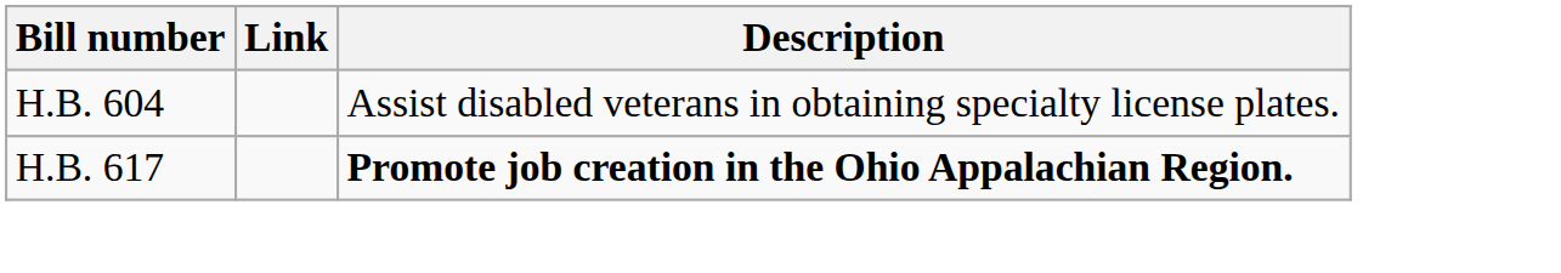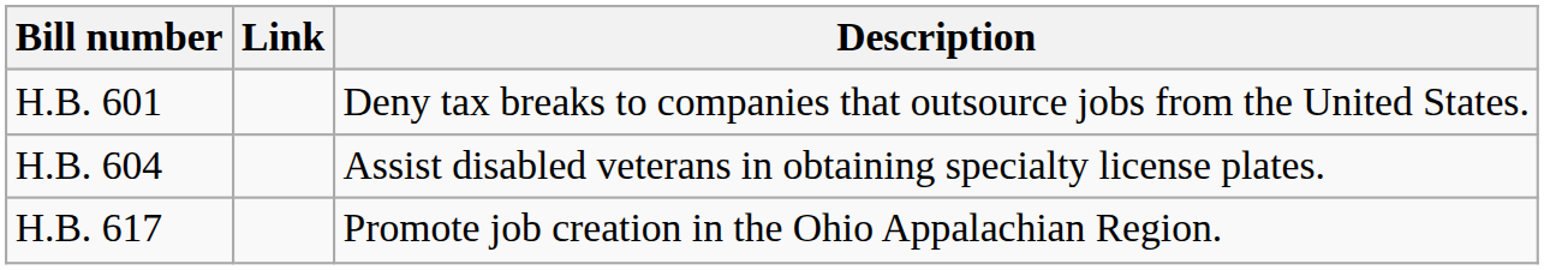 <table class="wikitable">
 <tr>
 <th>Bill number</th>
 <th>Link</th>
 <th>Description</th>
+</tr>
+<tr>
+<td>H.B. 601</td>
+<td></td>
+<td>Deny tax breaks to companies that outsource jobs from the United States.</td>
 </tr>
 <tr>
 <td>H.B. 604</td>
 <td></td>
 <td>Assist disabled veterans in obtaining specialty license plates.</td>
 </tr>
 <tr>
 <td>H.B. 617</td>
 <td></td>
-<td><strong>Promote job creation in the Ohio Appalachian Region.</strong></td>
+<td>Promote job creation in the Ohio Appalachian Region.</td>
 </tr>
 </table>
